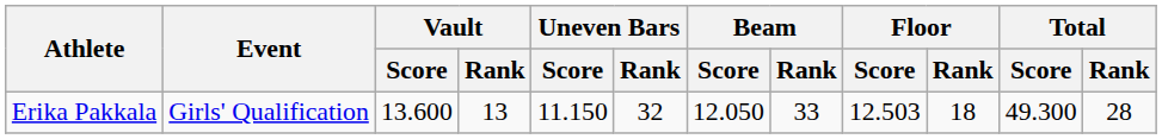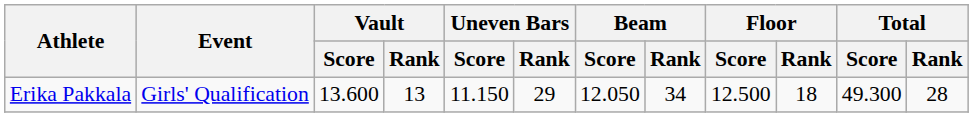 <table class="wikitable" border="1" style="font-size:90%">
 <tr>
 <th rowspan=2>Athlete</th>
 <th rowspan=2>Event</th>
 <th colspan=2>Vault</th>
 <th colspan=2>Uneven Bars</th>
 <th colspan=2>Beam</th>
 <th colspan=2>Floor</th>
 <th colspan=2>Total</th>
 </tr>
 <tr>
 <th>Score</th>
 <th>Rank</th>
 <th>Score</th>
 <th>Rank</th>
 <th>Score</th>
 <th>Rank</th>
 <th>Score</th>
 <th>Rank</th>
 <th>Score</th>
 <th>Rank</th>
 </tr>
 <tr>
 <td><a href='#'>Erika Pakkala</a></td>
 <td><a href='#'>Girls' Qualification</a></td>
 <td align=center>13.600</td>
 <td align=center>13</td>
 <td align=center>11.150</td>
-<td align=center>32</td>
+<td align=center>29</td>
 <td align=center>12.050</td>
-<td align=center>33</td>
-<td align=center>12.503</td>
+<td align=center>34</td>
+<td align=center>12.500</td>
 <td align=center>18</td>
 <td align=center>49.300</td>
 <td align=center>28</td>
 </tr>
 </table>
